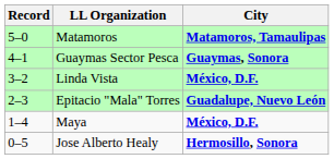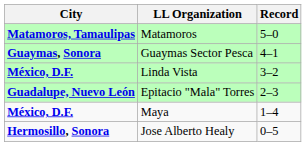 <table class="wikitable">
 <tr>
+<th>City</th>
+<th>LL Organization</th>
 <th>Record</th>
-<th>LL Organization</th>
-<th>City</th>
 </tr>
 <tr style="background:#bfb;">
+<td> <strong><a href='#'>Matamoros, Tamaulipas</a></strong></td>
+<td>Matamoros</td>
 <td>5–0</td>
-<td>Matamoros</td>
-<td> <strong><a href='#'>Matamoros, Tamaulipas</a></strong></td>
 </tr>
 <tr style="background:#bfb;">
+<td> <strong><a href='#'>Guaymas</a>, <a href='#'>Sonora</a></strong></td>
+<td>Guaymas Sector Pesca</td>
 <td>4–1</td>
-<td>Guaymas Sector Pesca</td>
-<td> <strong><a href='#'>Guaymas</a>, <a href='#'>Sonora</a></strong></td>
 </tr>
 <tr style="background:#bfb;">
+<td> <strong><a href='#'>México, D.F.</a></strong></td>
+<td>Linda Vista</td>
 <td>3–2</td>
-<td>Linda Vista</td>
-<td> <strong><a href='#'>México, D.F.</a></strong></td>
 </tr>
 <tr style="background:#bfb;">
+<td> <strong><a href='#'>Guadalupe, Nuevo León</a></strong></td>
+<td>Epitacio "Mala" Torres</td>
 <td>2–3</td>
-<td>Epitacio "Mala" Torres</td>
-<td> <strong><a href='#'>Guadalupe, Nuevo León</a></strong></td>
 </tr>
 <tr>
+<td> <strong><a href='#'>México, D.F.</a></strong></td>
+<td>Maya</td>
 <td>1–4</td>
-<td>Maya</td>
-<td> <strong><a href='#'>México, D.F.</a></strong></td>
 </tr>
 <tr>
+<td> <strong><a href='#'>Hermosillo</a>, <a href='#'>Sonora</a></strong></td>
+<td>Jose Alberto Healy</td>
 <td>0–5</td>
-<td>Jose Alberto Healy</td>
-<td> <strong><a href='#'>Hermosillo</a>, <a href='#'>Sonora</a></strong></td>
 </tr>
 </table>
